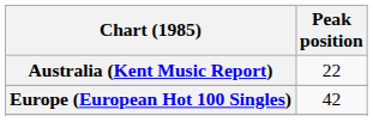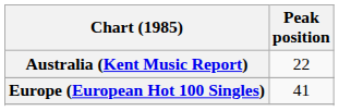 <table class="wikitable sortable plainrowheaders" style="text-align:center">
 <tr>
 <th>Chart (1985)</th>
 <th>Peak<br>position</th>
 </tr>
 <tr>
 <th scope="row">Australia (<a href='#'>Kent Music Report</a>)</th>
 <td>22</td>
 </tr>
 <tr>
 </tr>
 <tr>
 <th scope="row">Europe (<a href='#'>European Hot 100 Singles</a>)</th>
-<td>42</td>
+<td>41</td>
 </tr>
 <tr>
 </tr>
 <tr>
 </tr>
 <tr>
 </tr>
 <tr>
 </tr>
 </table>
